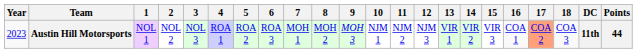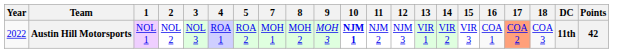 <table class="wikitable" style="text-align:center; font-size:85%">
 <tr>
 <th>Year</th>
 <th>Team</th>
 <th>1</th>
 <th>2</th>
 <th>3</th>
 <th>4</th>
 <th>5</th>
-<th>6</th>
 <th>7</th>
 <th>8</th>
 <th>9</th>
 <th>10</th>
 <th>11</th>
 <th>12</th>
 <th>13</th>
 <th>14</th>
 <th>15</th>
 <th>16</th>
 <th>17</th>
 <th>18</th>
 <th>DC</th>
 <th>Points</th>
 </tr>
 <tr>
-<td><a href='#'>2023</a></td>
+<td><a href='#'>2022</a></td>
 <th nowrap>Austin Hill Motorsports</th>
 <td style="background:#EFCFFF;"><a href='#'>NOL<br>1</a><br></td>
 <td style="background:#FFFFFF;"><a href='#'>NOL<br>2</a><br></td>
 <td style="background:#DFFFDF;"><a href='#'>NOL<br>3</a><br></td>
 <td style="background:#CFCFFF;"><a href='#'>ROA<br>1</a><br></td>
 <td style="background:#DFFFDF;"><a href='#'>ROA<br>2</a><br></td>
-<td style="background:#DFFFDF;"><a href='#'>ROA<br>3</a><br></td>
 <td style="background:#DFFFDF;"><a href='#'>MOH<br>1</a><br></td>
 <td style="background:#DFFFDF;"><a href='#'>MOH<br>2</a><br></td>
 <td style="background:#DFFFDF;"><em><a href='#'>MOH<br>3</a></em><br></td>
-<td style="background:#FFFFFF;"><a href='#'>NJM<br>1</a><br></td>
+<td style="background:#FFFFFF;"><strong><a href='#'>NJM<br>1</a><br></strong></td>
 <td style="background:#FFFFFF;"><a href='#'>NJM<br>2</a><br></td>
 <td style="background:#FFFFFF;"><a href='#'>NJM<br>3</a><br></td>
 <td style="background:#DFFFDF;"><a href='#'>VIR<br>1</a><br></td>
 <td style="background:#DFFFDF;"><a href='#'>VIR<br>2</a><br></td>
 <td style="background:#FFFFFF;"><a href='#'>VIR<br>3</a><br></td>
 <td><a href='#'>COA<br>1</a></td>
 <td style="background: lightsalmon;"><a href='#'>COA<br>2</a></td>
 <td><a href='#'>COA<br>3</a></td>
 <th>11th</th>
-<th>44</th>
+<th>42</th>
 </tr>
 </table>
